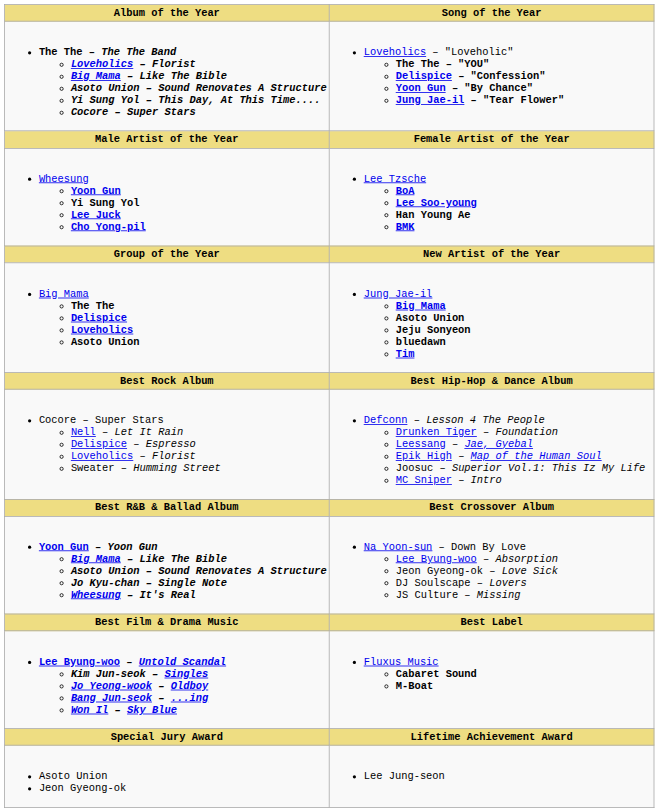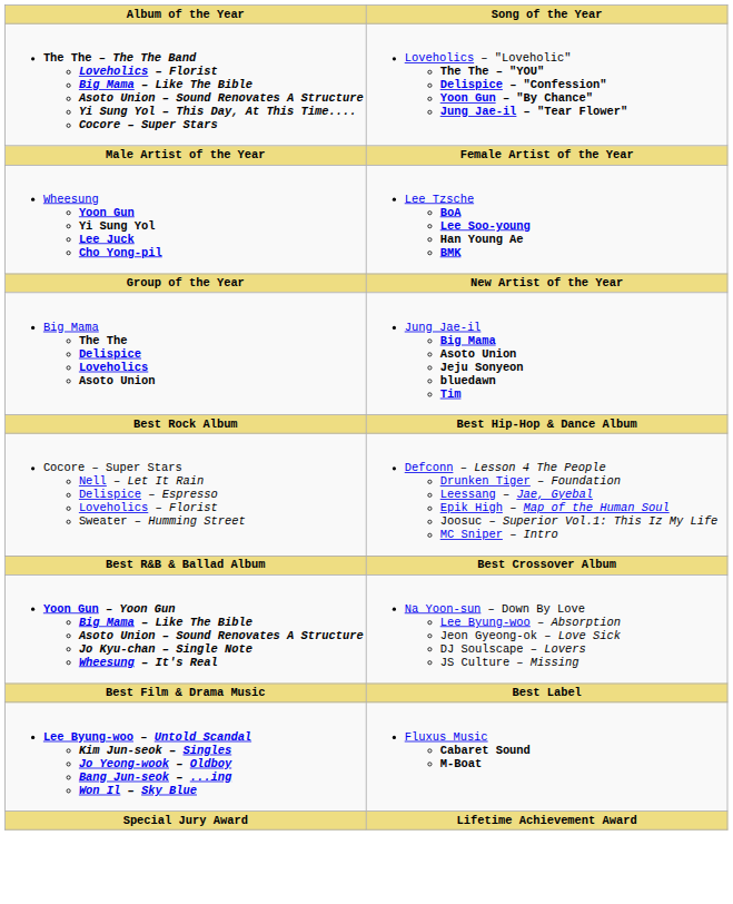 <table class="wikitable">
 <tr>
 <th style="background:#EEDD82; width:50%">Album of the Year</th>
 <th style="background:#EEDD82; width:50%">Song of the Year</th>
 </tr>
 <tr>
 <td valign="top"><br><ul><li><strong>The The – <em>The The Band<strong><em><ul><li><a href='#'>Loveholics</a> – </em>Florist<em></li><li><a href='#'>Big Mama</a> – </em>Like The Bible<em></li><li>Asoto Union – </em>Sound Renovates A Structure<em></li><li>Yi Sung Yol – </em>This Day, At This Time....<em></li><li>Cocore – </em>Super Stars<em></li></ul></li></ul></td>
 <td valign="top"><br><ul><li></strong><a href='#'>Loveholics</a> – "Loveholic"<strong><ul><li>The The – "YOU"</li><li><a href='#'>Delispice</a> – "Confession"</li><li><a href='#'>Yoon Gun</a> – "By Chance"</li><li><a href='#'>Jung Jae-il</a> – "Tear Flower"</li></ul></li></ul></td>
 </tr>
 <tr>
 <th style="background:#EEDD82; width:50%">Male Artist of the Year</th>
 <th style="background:#EEDD82; width:50%">Female Artist of the Year</th>
 </tr>
 <tr>
 <td valign="top"><br><ul><li></strong><a href='#'>Wheesung</a><strong><ul><li><a href='#'>Yoon Gun</a></li><li>Yi Sung Yol</li><li><a href='#'>Lee Juck</a></li><li><a href='#'>Cho Yong-pil</a></li></ul></li></ul></td>
 <td valign="top"><br><ul><li></strong><a href='#'>Lee Tzsche</a><strong><ul><li><a href='#'>BoA</a></li><li><a href='#'>Lee Soo-young</a></li><li>Han Young Ae</li><li><a href='#'>BMK</a></li></ul></li></ul></td>
 </tr>
 <tr>
 <th style="background:#EEDD82; width:50%">Group of the Year</th>
 <th style="background:#EEDD82; width:50%">New Artist of the Year</th>
 </tr>
 <tr>
 <td valign="top"><br><ul><li></strong><a href='#'>Big Mama</a><strong><ul><li>The The</li><li><a href='#'>Delispice</a></li><li><a href='#'>Loveholics</a></li><li>Asoto Union</li></ul></li></ul></td>
 <td valign="top"><br><ul><li></strong><a href='#'>Jung Jae-il</a><strong><ul><li><a href='#'>Big Mama</a></li><li>Asoto Union</li><li>Jeju Sonyeon</li><li>bluedawn</li><li><a href='#'>Tim</a></li></ul></li></ul></td>
 </tr>
 <tr>
 <th style="background:#EEDD82; width:50%">Best Rock Album</th>
 <th style="background:#EEDD82; width:50%">Best Hip-Hop & Dance Album</th>
 </tr>
 <tr>
 <td valign="top"><br><ul><li></strong>Cocore – </em>Super Stars</em></strong><ul><li><a href='#'>Nell</a> – <em>Let It Rain</em></li><li><a href='#'>Delispice</a> – <em>Espresso</em></li><li><a href='#'>Loveholics</a> – <em>Florist</em></li><li>Sweater – <em>Humming Street</em></li></ul></li></ul></td>
 <td valign="top"><br><ul><li><a href='#'>Defconn</a> – <em>Lesson 4 The People</em><ul><li><a href='#'>Drunken Tiger</a> – <em>Foundation</em></li><li><a href='#'>Leessang</a> – <em><a href='#'>Jae, Gyebal</a></em></li><li><a href='#'>Epik High</a> – <em><a href='#'>Map of the Human Soul</a></em></li><li>Joosuc – <em>Superior Vol.1: This Iz My Life</em></li><li><a href='#'>MC Sniper</a> – <em>Intro</em></li></ul></li></ul></td>
 </tr>
 <tr>
 <th style="background:#EEDD82; width:50%">Best R&B & Ballad Album</th>
 <th style="background:#EEDD82; width:50%">Best Crossover Album</th>
 </tr>
 <tr>
 <td valign="top"><br><ul><li><strong><a href='#'>Yoon Gun</a> – <em>Yoon Gun<strong><em><ul><li><a href='#'>Big Mama</a> – </em>Like The Bible<em></li><li>Asoto Union – </em>Sound Renovates A Structure<em></li><li>Jo Kyu-chan – </em>Single Note<em></li><li><a href='#'>Wheesung</a> – </em>It's Real<em></li></ul></li></ul></td>
 <td valign="top"><br><ul><li></strong><a href='#'>Na Yoon-sun</a> – </em>Down By Love</em></strong><ul><li><a href='#'>Lee Byung-woo</a> – <em>Absorption</em></li><li>Jeon Gyeong-ok – <em>Love Sick</em></li><li>DJ Soulscape – <em>Lovers</em></li><li>JS Culture – <em>Missing</em></li></ul></li></ul></td>
 </tr>
 <tr>
 <th style="background:#EEDD82; width:50%">Best Film & Drama Music</th>
 <th style="background:#EEDD82; width:50%">Best Label</th>
 </tr>
 <tr>
 <td valign="top"><br><ul><li><strong><a href='#'>Lee Byung-woo</a> – <em><a href='#'>Untold Scandal</a><strong><em><ul><li>Kim Jun-seok – <a href='#'></em>Singles<em></a></li><li><a href='#'>Jo Yeong-wook</a> – <a href='#'></em>Oldboy<em></a></li><li><a href='#'>Bang Jun-seok</a> – </em><a href='#'>...ing</a><em></li><li><a href='#'>Won Il</a> – </em><a href='#'>Sky Blue</a><em></li></ul></li></ul></td>
 <td valign="top"><br><ul><li></strong><a href='#'>Fluxus Music</a><strong><ul><li>Cabaret Sound</li><li>M-Boat</li></ul></li></ul></td>
 </tr>
 <tr>
 <th style="background:#EEDD82; width:50%">Special Jury Award</th>
 <th style="background:#EEDD82; width:50%">Lifetime Achievement Award</th>
 </tr>
-<tr>
-<td valign="top"><br><ul><li></strong>Asoto Union<strong></li><li></strong>Jeon Gyeong-ok<strong></li></ul></td>
-<td valign="top"><br><ul><li></strong>Lee Jung-seon<strong></li></ul></td>
-</tr>
 </table>
